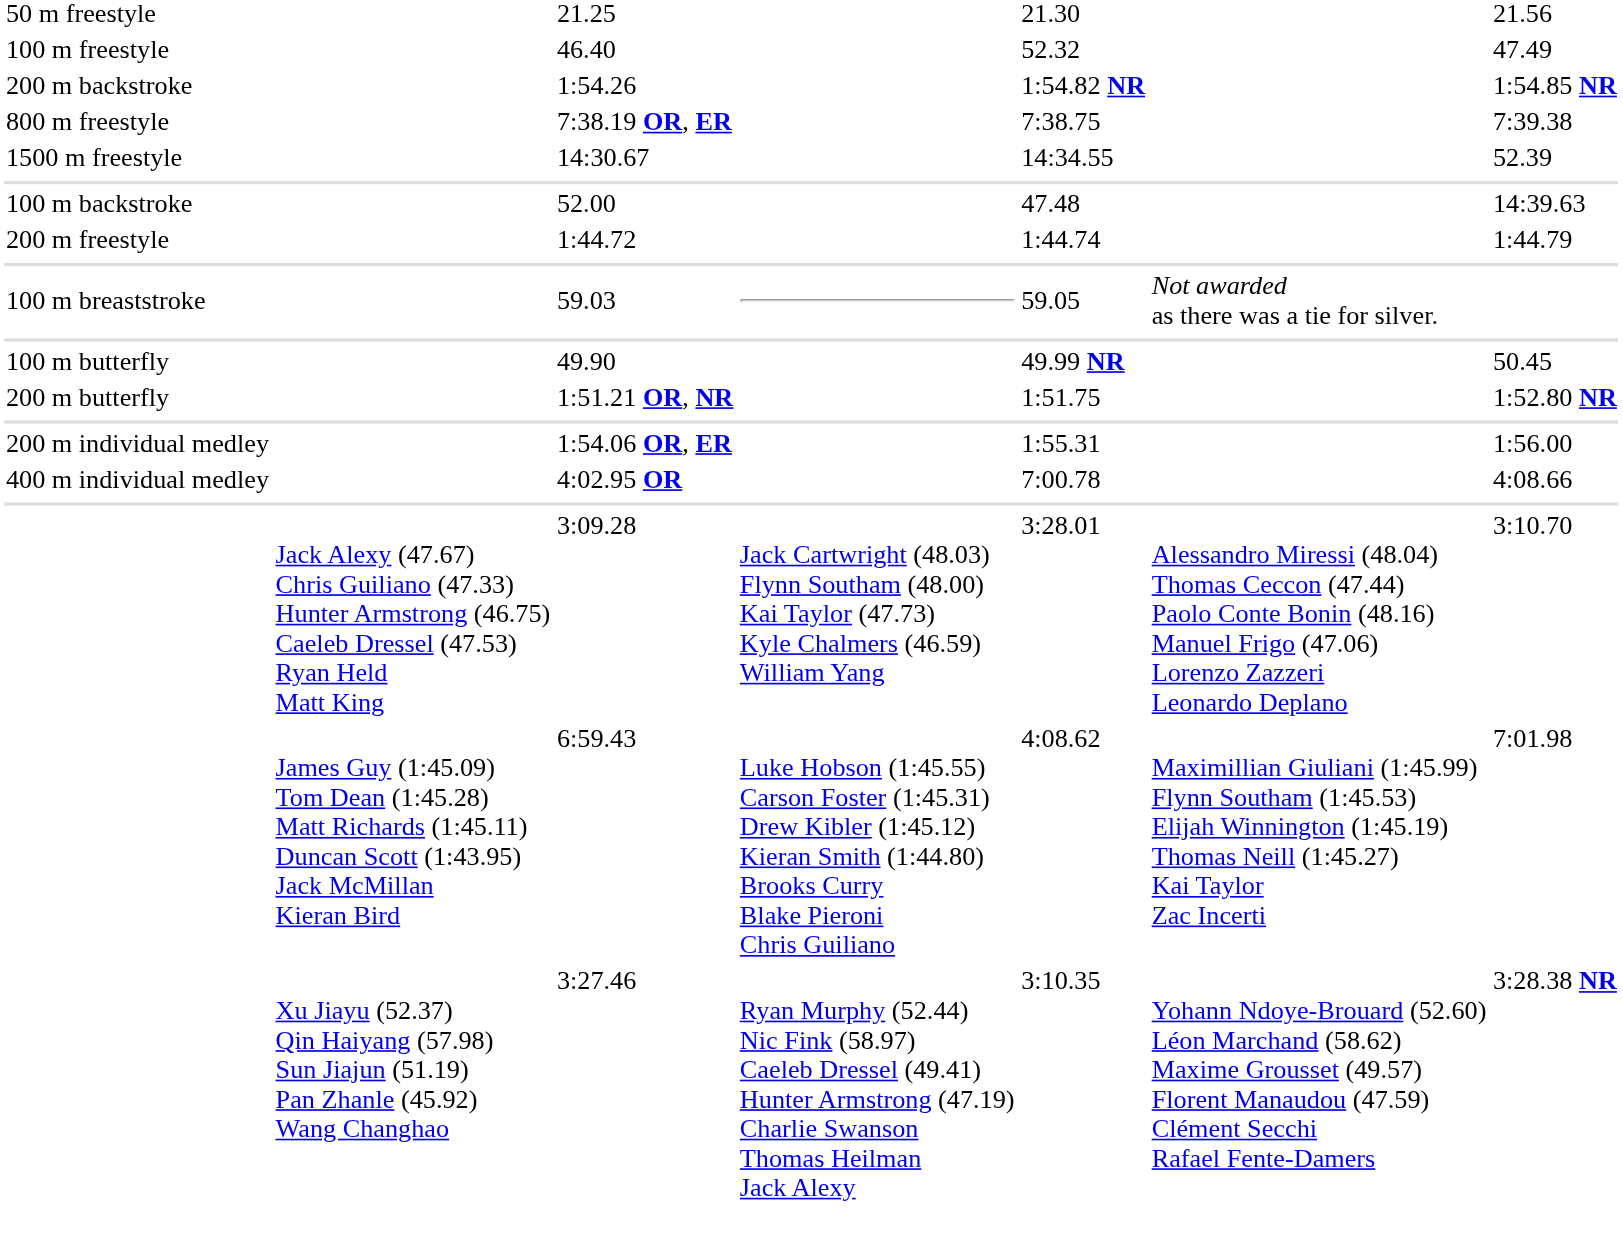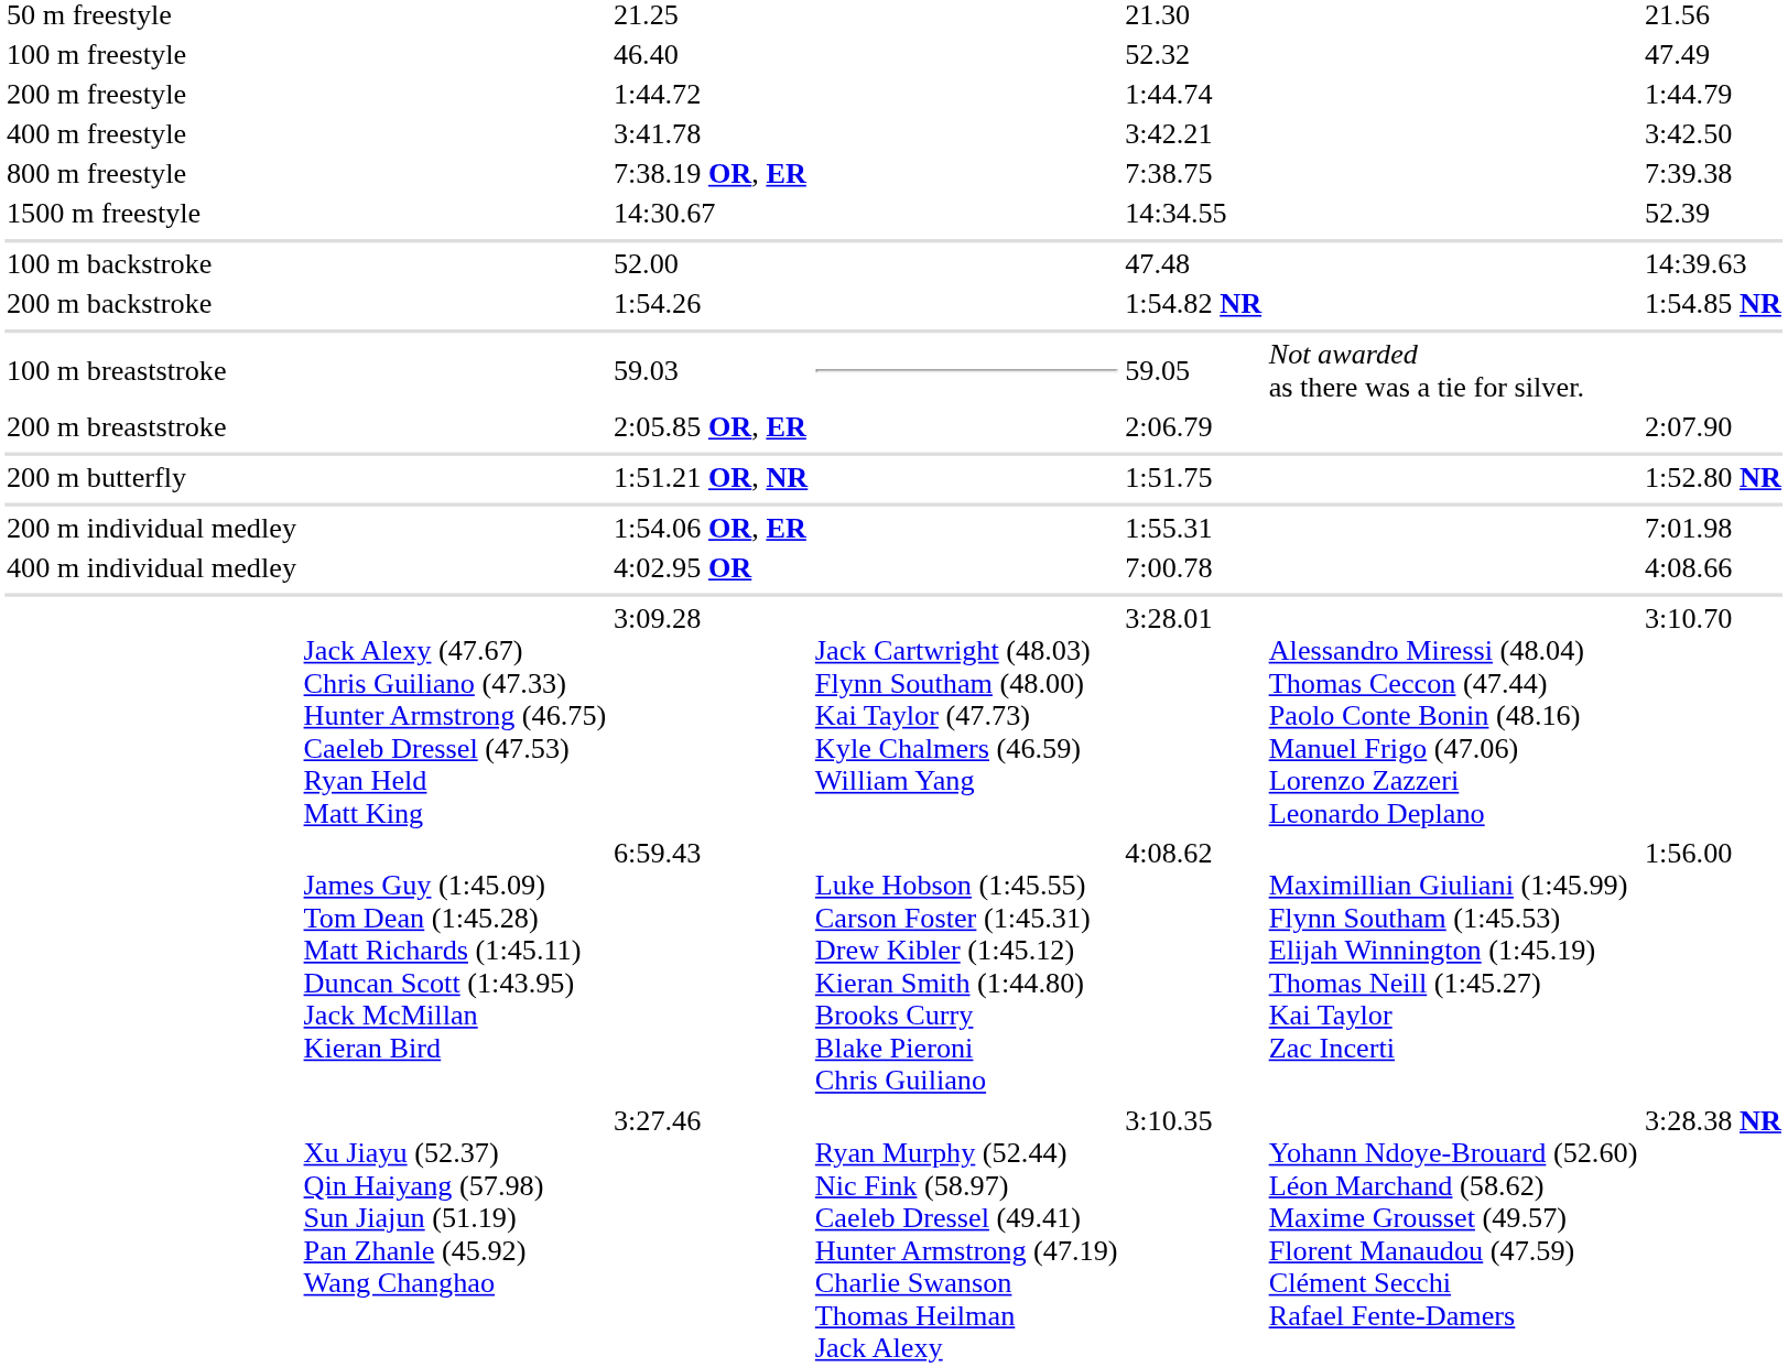 <table>
 <tr>
 <td>50 m freestyle<br></td>
 <td></td>
 <td>21.25</td>
 <td></td>
 <td>21.30</td>
 <td></td>
 <td>21.56</td>
 </tr>
 <tr>
 <td>100 m freestyle<br></td>
 <td></td>
 <td>46.40 </td>
 <td></td>
 <td>52.32</td>
 <td></td>
 <td>47.49</td>
 </tr>
 <tr>
-<td>200 m backstroke<br></td>
+<td>200 m freestyle<br></td>
 <td></td>
-<td>1:54.26</td>
+<td>1:44.72</td>
 <td></td>
-<td>1:54.82	<strong><a href='#'>NR</a></strong></td>
+<td>1:44.74</td>
 <td></td>
-<td>1:54.85 <strong><a href='#'>NR</a></strong></td>
+<td>1:44.79</td>
+</tr>
+<tr>
+<td>400 m freestyle<br></td>
+<td></td>
+<td>3:41.78</td>
+<td></td>
+<td>3:42.21</td>
+<td></td>
+<td>3:42.50</td>
 </tr>
 <tr>
 <td>800 m freestyle<br></td>
 <td></td>
 <td>7:38.19 <strong><a href='#'>OR</a></strong>, <strong><a href='#'>ER</a></strong></td>
 <td></td>
 <td>7:38.75</td>
 <td></td>
 <td>7:39.38</td>
 </tr>
 <tr>
 <td>1500 m freestyle<br></td>
 <td></td>
 <td>14:30.67 </td>
 <td></td>
 <td>14:34.55</td>
 <td></td>
 <td>52.39</td>
 </tr>
 <tr>
 </tr>
 <tr bgcolor=#ddd>
 <td colspan=7></td>
 </tr>
 <tr>
 <td>100 m backstroke<br></td>
 <td></td>
 <td>52.00</td>
 <td></td>
 <td>47.48</td>
 <td></td>
 <td>14:39.63</td>
 </tr>
 <tr>
-<td>200 m freestyle<br></td>
+<td>200 m backstroke<br></td>
 <td></td>
-<td>1:44.72</td>
+<td>1:54.26</td>
 <td></td>
-<td>1:44.74</td>
+<td>1:54.82	<strong><a href='#'>NR</a></strong></td>
 <td></td>
-<td>1:44.79</td>
+<td>1:54.85 <strong><a href='#'>NR</a></strong></td>
 </tr>
 <tr>
 </tr>
 <tr bgcolor=#ddd>
 <td colspan=7></td>
 </tr>
 <tr>
 <td>100 m breaststroke<br></td>
 <td></td>
 <td>59.03</td>
 <td><hr></td>
 <td>59.05</td>
 <td colspan=2><em>Not awarded</em><br><span>as there was a tie for silver.</span></td>
 </tr>
 <tr>
+<td>200 m breaststroke<br></td>
+<td></td>
+<td>2:05.85 <strong><a href='#'>OR</a></strong>, <strong><a href='#'>ER</a></strong></td>
+<td></td>
+<td>2:06.79</td>
+<td></td>
+<td>2:07.90</td>
+</tr>
+<tr>
 </tr>
 <tr bgcolor=#ddd>
 <td colspan=7></td>
-</tr>
-<tr>
-<td>100 m butterfly<br></td>
-<td></td>
-<td>49.90</td>
-<td></td>
-<td>49.99 <strong><a href='#'>NR</a></strong></td>
-<td></td>
-<td>50.45</td>
 </tr>
 <tr>
 <td>200 m butterfly<br></td>
 <td></td>
 <td>1:51.21 <strong><a href='#'>OR</a></strong>, <strong><a href='#'>NR</a></strong></td>
 <td></td>
 <td>1:51.75</td>
 <td></td>
 <td>1:52.80 <strong><a href='#'>NR</a></strong></td>
 </tr>
 <tr>
 </tr>
 <tr bgcolor=#ddd>
 <td colspan=7></td>
 </tr>
 <tr>
 <td>200 m individual medley<br></td>
 <td></td>
 <td>1:54.06 <strong><a href='#'>OR</a></strong>, <strong><a href='#'>ER</a></strong></td>
 <td></td>
 <td>1:55.31</td>
 <td></td>
-<td>1:56.00</td>
+<td>7:01.98</td>
 </tr>
 <tr>
 <td>400 m individual medley<br></td>
 <td></td>
 <td>4:02.95 <strong><a href='#'>OR</a></strong></td>
 <td></td>
 <td>7:00.78</td>
 <td></td>
 <td>4:08.66</td>
 </tr>
 <tr>
 </tr>
 <tr bgcolor=#ddd>
 <td colspan=7></td>
 </tr>
 <tr valign="top">
 <td><br></td>
 <td><br><a href='#'>Jack Alexy</a> (47.67)<br><a href='#'>Chris Guiliano</a> (47.33)<br><a href='#'>Hunter Armstrong</a> (46.75)<br><a href='#'>Caeleb Dressel</a> (47.53)<br><a href='#'>Ryan Held</a><br><a href='#'>Matt King</a></td>
 <td>3:09.28</td>
 <td><br><a href='#'>Jack Cartwright</a> (48.03)<br><a href='#'>Flynn Southam</a> (48.00)<br><a href='#'>Kai Taylor</a> (47.73)<br><a href='#'>Kyle Chalmers</a> (46.59)<br><a href='#'>William Yang</a></td>
 <td>3:28.01</td>
 <td><br><a href='#'>Alessandro Miressi</a> (48.04)<br><a href='#'>Thomas Ceccon</a> (47.44)<br><a href='#'>Paolo Conte Bonin</a> (48.16)<br><a href='#'>Manuel Frigo</a> (47.06)<br><a href='#'>Lorenzo Zazzeri</a><br><a href='#'>Leonardo Deplano</a></td>
 <td>3:10.70</td>
 </tr>
 <tr valign="top">
 <td><br></td>
 <td><br><a href='#'>James Guy</a> (1:45.09)<br><a href='#'>Tom Dean</a> (1:45.28)<br><a href='#'>Matt Richards</a> (1:45.11)<br><a href='#'>Duncan Scott</a> (1:43.95)<br><a href='#'>Jack McMillan</a><br><a href='#'>Kieran Bird</a></td>
 <td>6:59.43</td>
 <td><br><a href='#'>Luke Hobson</a> (1:45.55)<br><a href='#'>Carson Foster</a> (1:45.31)<br><a href='#'>Drew Kibler</a> (1:45.12)<br><a href='#'>Kieran Smith</a> (1:44.80)<br><a href='#'>Brooks Curry</a><br><a href='#'>Blake Pieroni</a><br><a href='#'>Chris Guiliano</a></td>
 <td>4:08.62</td>
 <td><br><a href='#'>Maximillian Giuliani</a> (1:45.99)<br><a href='#'>Flynn Southam</a> (1:45.53)<br><a href='#'>Elijah Winnington</a> (1:45.19)<br><a href='#'>Thomas Neill</a> (1:45.27)<br><a href='#'>Kai Taylor</a><br><a href='#'>Zac Incerti</a></td>
-<td>7:01.98</td>
+<td>1:56.00</td>
 </tr>
 <tr valign="top">
 <td><br></td>
 <td><br><a href='#'>Xu Jiayu</a> (52.37)<br><a href='#'>Qin Haiyang</a> (57.98)<br><a href='#'>Sun Jiajun</a> (51.19)<br><a href='#'>Pan Zhanle</a> (45.92)<br><a href='#'>Wang Changhao</a></td>
 <td>3:27.46</td>
 <td><br><a href='#'>Ryan Murphy</a> (52.44)<br><a href='#'>Nic Fink</a> (58.97)<br><a href='#'>Caeleb Dressel</a> (49.41)<br><a href='#'>Hunter Armstrong</a> (47.19)<br><a href='#'>Charlie Swanson</a><br><a href='#'>Thomas Heilman</a><br><a href='#'>Jack Alexy</a></td>
 <td>3:10.35</td>
 <td><br><a href='#'>Yohann Ndoye-Brouard</a> (52.60)<br><a href='#'>Léon Marchand</a> (58.62)<br><a href='#'>Maxime Grousset</a> (49.57)<br><a href='#'>Florent Manaudou</a> (47.59)<br><a href='#'>Clément Secchi</a><br><a href='#'>Rafael Fente-Damers</a></td>
 <td>3:28.38 <strong><a href='#'>NR</a></strong></td>
 </tr>
 </table>
